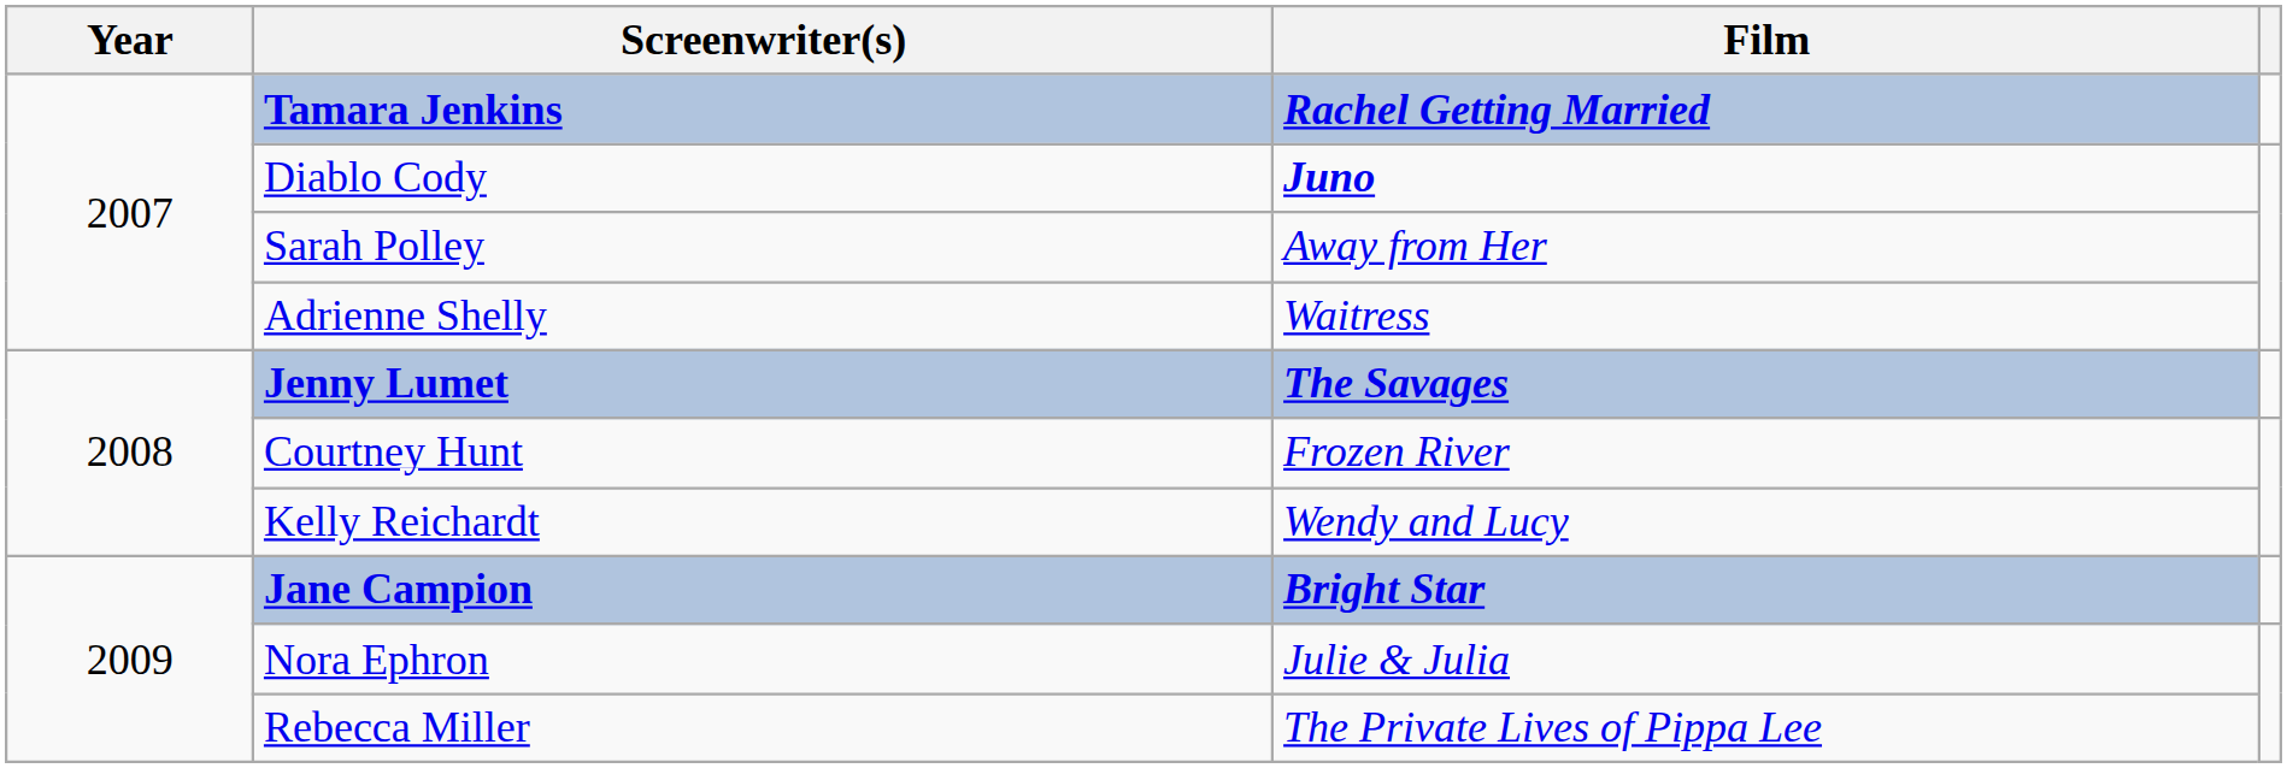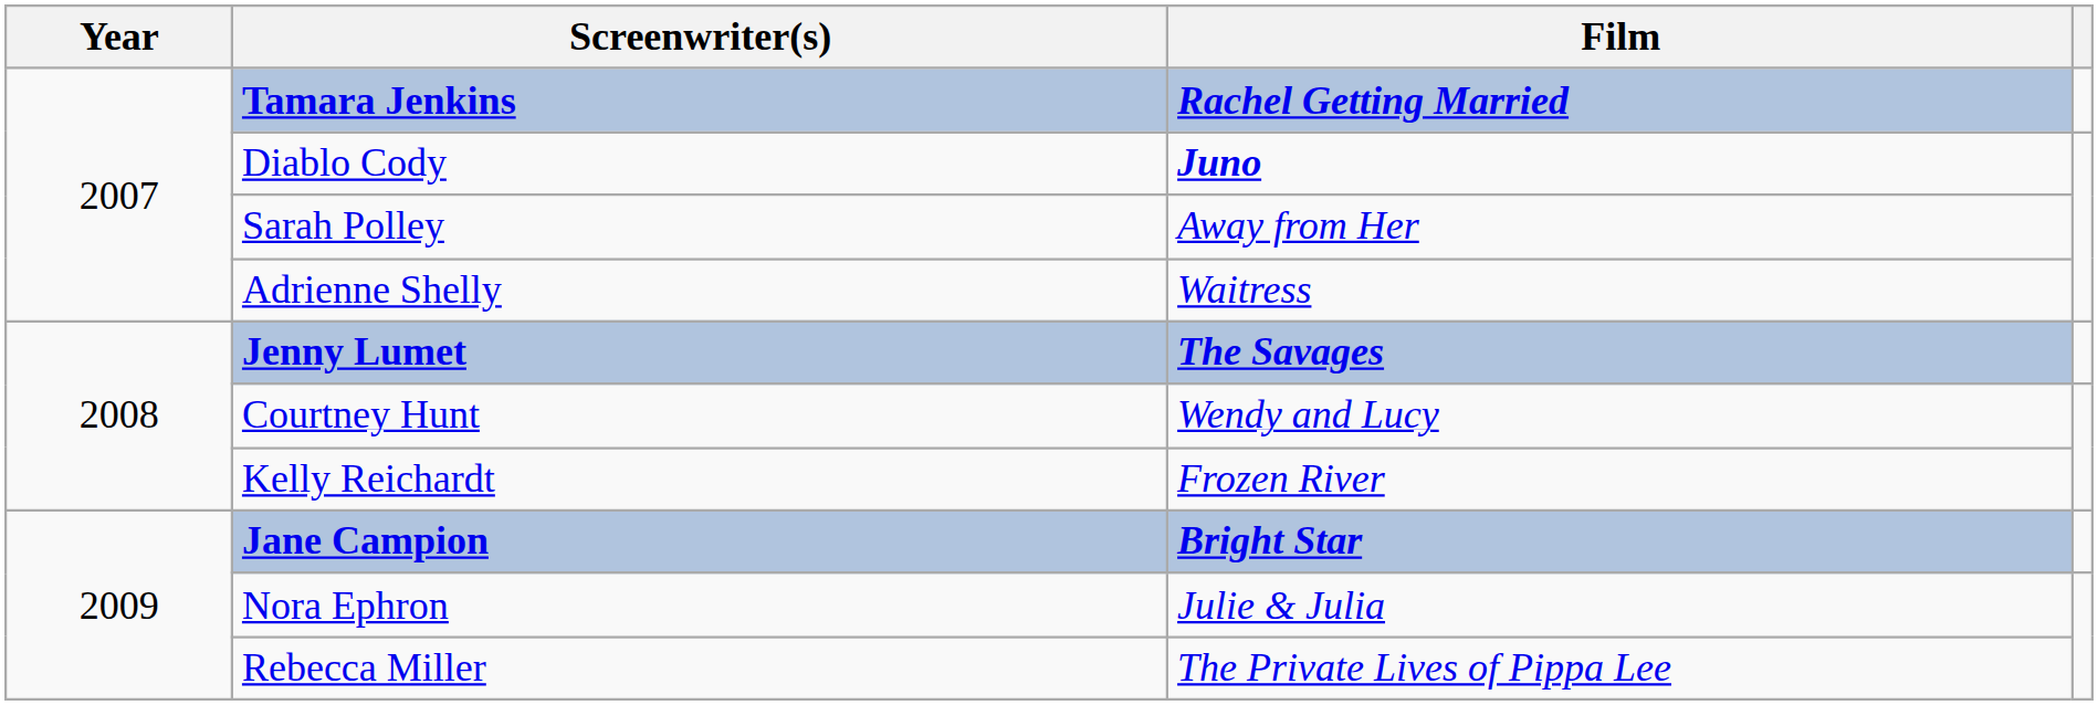 <table class="wikitable" width="95%" cellphttps://en.wikipedia.org/wiki/Special:SpecialPagesadding="5">
 <tr>
 <th width="100"><strong>Year</strong></th>
 <th width="450"><strong>Screenwriter(s)</strong></th>
 <th width="450"><strong>Film</strong></th>
 <th></th>
 </tr>
 <tr>
 <td rowspan="4" style="text-align:center;">2007</td>
 <td style="background:#B0C4DE;"><strong><a href='#'>Tamara Jenkins</a></strong></td>
 <td style="background:#B0C4DE;"><strong><em><a href='#'>Rachel Getting Married</a></em></strong></td>
 <td></td>
 </tr>
 <tr>
 <td><a href='#'>Diablo Cody</a></td>
 <td><strong><em><a href='#'>Juno</a></em></strong></td>
 <td rowspan="3"></td>
 </tr>
 <tr>
 <td><a href='#'>Sarah Polley</a></td>
 <td><em><a href='#'>Away from Her</a></em></td>
 </tr>
 <tr>
 <td><a href='#'>Adrienne Shelly</a></td>
 <td><em><a href='#'>Waitress</a></em></td>
 </tr>
 <tr>
 <td rowspan="3" style="text-align:center;">2008</td>
 <td style="background:#B0C4DE;"><strong><a href='#'>Jenny Lumet</a></strong></td>
 <td style="background:#B0C4DE;"><strong><em><a href='#'>The Savages</a></em></strong></td>
 <td></td>
 </tr>
 <tr>
 <td><a href='#'>Courtney Hunt</a></td>
-<td><em><a href='#'>Frozen River</a></em></td>
+<td><em><a href='#'>Wendy and Lucy</a></em></td>
 <td rowspan="2"></td>
 </tr>
 <tr>
 <td><a href='#'>Kelly Reichardt</a></td>
-<td><em><a href='#'>Wendy and Lucy</a></em></td>
+<td><em><a href='#'>Frozen River</a></em></td>
 </tr>
 <tr>
 <td rowspan="3" style="text-align:center;">2009</td>
 <td style="background:#B0C4DE;"><strong><a href='#'>Jane Campion</a></strong></td>
 <td style="background:#B0C4DE;"><strong><em><a href='#'>Bright Star</a></em></strong></td>
 <td></td>
 </tr>
 <tr>
 <td><a href='#'>Nora Ephron</a></td>
 <td><em><a href='#'>Julie & Julia</a></em></td>
 <td rowspan="2"></td>
 </tr>
 <tr>
 <td><a href='#'>Rebecca Miller</a></td>
 <td><em><a href='#'>The Private Lives of Pippa Lee</a></em></td>
 </tr>
 </table>
